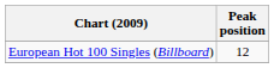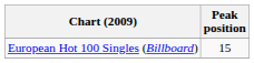 <table class="wikitable sortable">
 <tr>
 <th>Chart (2009)</th>
 <th>Peak<br>position</th>
 </tr>
 <tr>
 </tr>
 <tr>
 </tr>
 <tr>
 </tr>
 <tr>
 <td><a href='#'>European Hot 100 Singles</a> (<em><a href='#'>Billboard</a></em>)</td>
-<td align="center">12</td>
+<td align="center">15</td>
 </tr>
 <tr>
 </tr>
 <tr>
 </tr>
 <tr>
 </tr>
 <tr>
 </tr>
 <tr>
 </tr>
 <tr>
 </tr>
 <tr>
 </tr>
 <tr>
 </tr>
 </table>
